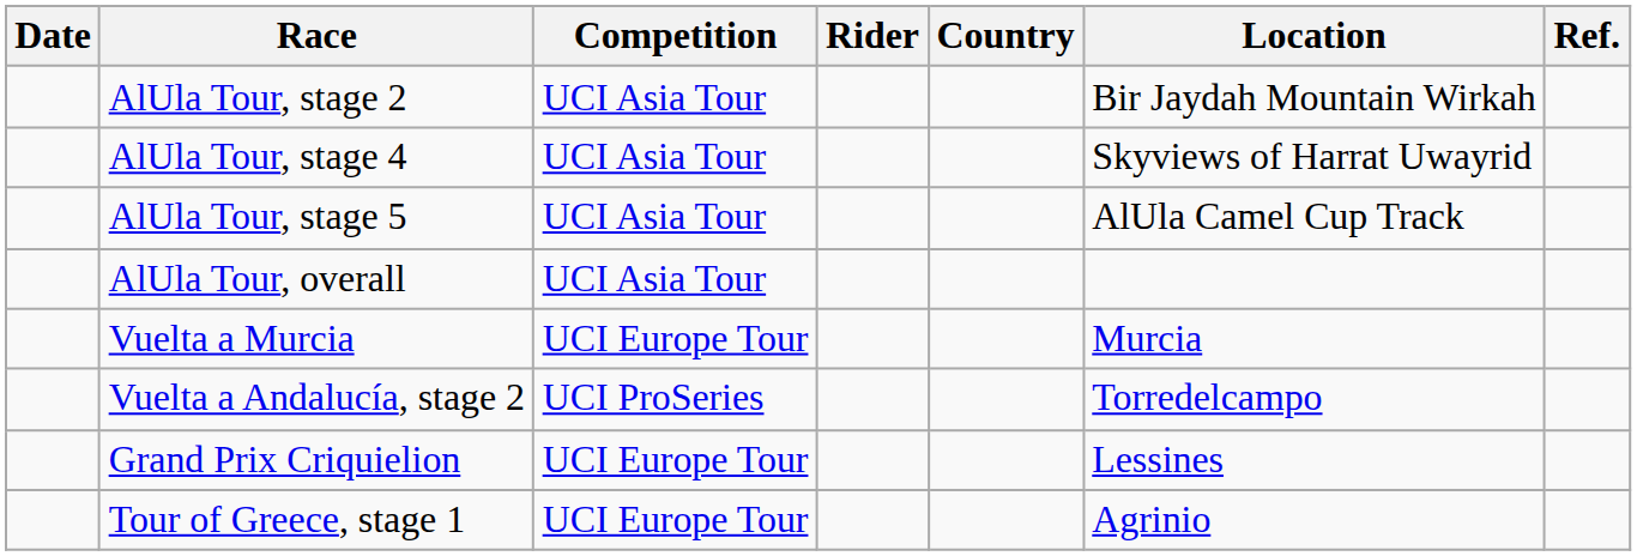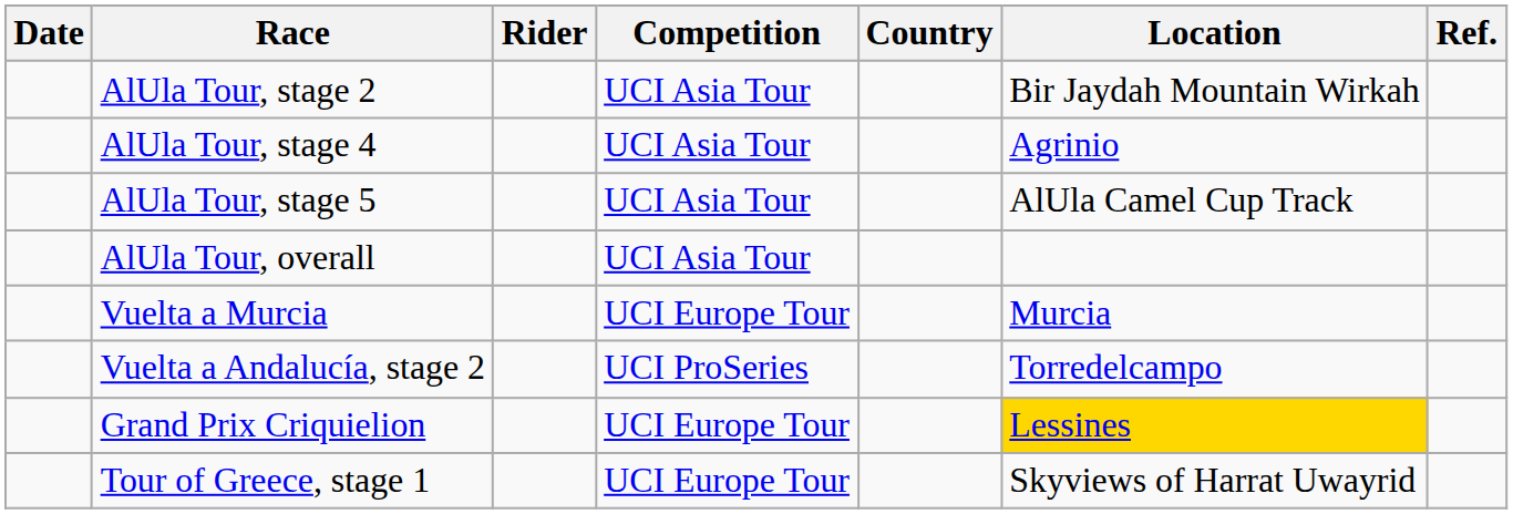 <table class="wikitable sortable">
 <tr>
 <th>Date</th>
 <th>Race</th>
+<th>Rider</th>
 <th>Competition</th>
-<th>Rider</th>
 <th>Country</th>
 <th>Location</th>
 <th class="unsortable">Ref.</th>
 </tr>
 <tr>
 <td></td>
 <td><a href='#'>AlUla Tour</a>, stage 2</td>
+<td></td>
 <td><a href='#'>UCI Asia Tour</a></td>
-<td></td>
 <td></td>
 <td>Bir Jaydah Mountain Wirkah</td>
 <td align="center"></td>
 </tr>
 <tr>
 <td></td>
 <td><a href='#'>AlUla Tour</a>, stage 4</td>
+<td></td>
 <td><a href='#'>UCI Asia Tour</a></td>
 <td></td>
-<td></td>
-<td>Skyviews of Harrat Uwayrid</td>
+<td><a href='#'>Agrinio</a></td>
 <td align="center"></td>
 </tr>
 <tr>
 <td></td>
 <td><a href='#'>AlUla Tour</a>, stage 5</td>
+<td></td>
 <td><a href='#'>UCI Asia Tour</a></td>
-<td></td>
 <td></td>
 <td>AlUla Camel Cup Track</td>
 <td align="center"></td>
 </tr>
 <tr>
 <td></td>
 <td><a href='#'>AlUla Tour</a>, overall</td>
+<td></td>
 <td><a href='#'>UCI Asia Tour</a></td>
-<td></td>
 <td></td>
 <td></td>
 <td align="center"></td>
 </tr>
 <tr>
 <td></td>
 <td><a href='#'>Vuelta a Murcia</a></td>
+<td></td>
 <td><a href='#'>UCI Europe Tour</a></td>
-<td></td>
 <td></td>
 <td><a href='#'>Murcia</a></td>
 <td align="center"></td>
 </tr>
 <tr>
 <td></td>
 <td><a href='#'>Vuelta a Andalucía</a>, stage 2</td>
+<td></td>
 <td><a href='#'>UCI ProSeries</a></td>
-<td></td>
 <td></td>
 <td><a href='#'>Torredelcampo</a></td>
 <td align="center"></td>
 </tr>
 <tr>
 <td></td>
 <td><a href='#'>Grand Prix Criquielion</a></td>
+<td></td>
 <td><a href='#'>UCI Europe Tour</a></td>
 <td></td>
-<td></td>
-<td><a href='#'>Lessines</a></td>
+<td style="background: gold;"><a href='#'>Lessines</a></td>
 <td align="center"></td>
 </tr>
 <tr>
 <td></td>
 <td><a href='#'>Tour of Greece</a>, stage 1</td>
+<td></td>
 <td><a href='#'>UCI Europe Tour</a></td>
 <td></td>
-<td></td>
-<td><a href='#'>Agrinio</a></td>
+<td>Skyviews of Harrat Uwayrid</td>
 <td align="center"></td>
 </tr>
 </table>
